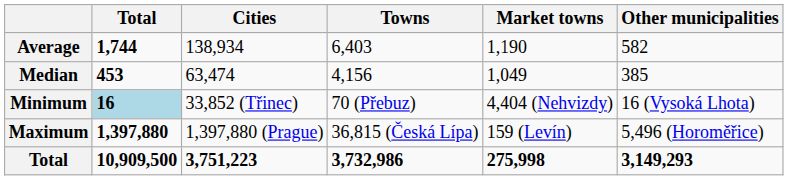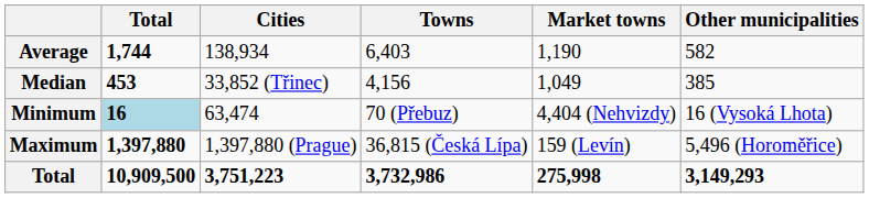 <table class="wikitable">
 <tr>
 <th></th>
 <th>Total</th>
 <th>Cities</th>
 <th>Towns</th>
 <th>Market towns</th>
 <th>Other municipalities</th>
 </tr>
 <tr>
 <th>Average</th>
 <td><strong>1,744</strong></td>
 <td>138,934</td>
 <td>6,403</td>
 <td>1,190</td>
 <td>582</td>
 </tr>
 <tr>
 <th>Median</th>
 <td><strong>453</strong></td>
-<td>63,474</td>
+<td>33,852 (<a href='#'>Třinec</a>)</td>
 <td>4,156</td>
 <td>1,049</td>
 <td>385</td>
 </tr>
 <tr>
 <th>Minimum</th>
 <td style="background: lightblue;"><strong>16</strong></td>
-<td>33,852 (<a href='#'>Třinec</a>)</td>
+<td>63,474</td>
 <td>70 (<a href='#'>Přebuz</a>)</td>
 <td>4,404 (<a href='#'>Nehvizdy</a>)</td>
 <td>16 (<a href='#'>Vysoká Lhota</a>)</td>
 </tr>
 <tr>
 <th>Maximum</th>
 <td><strong>1,397,880</strong></td>
 <td>1,397,880 (<a href='#'>Prague</a>)</td>
 <td>36,815 (<a href='#'>Česká Lípa</a>)</td>
 <td>159 (<a href='#'>Levín</a>)</td>
 <td>5,496 (<a href='#'>Horoměřice</a>)</td>
 </tr>
 <tr>
 <th>Total</th>
 <td><strong>10,909,500</strong></td>
 <td><strong>3,751,223</strong></td>
 <td><strong>3,732,986</strong></td>
 <td><strong>275,998</strong></td>
 <td><strong>3,149,293</strong></td>
 </tr>
 </table>
